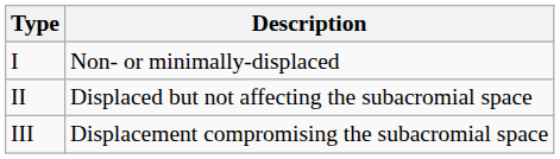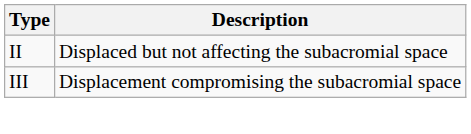 <table class="wikitable">
 <tr>
 <th>Type</th>
 <th>Description</th>
-</tr>
-<tr>
-<td>I</td>
-<td>Non- or minimally-displaced</td>
 </tr>
 <tr>
 <td>II</td>
 <td>Displaced but not affecting the subacromial space</td>
 </tr>
 <tr>
 <td>III</td>
 <td>Displacement compromising the subacromial space</td>
 </tr>
 </table>
